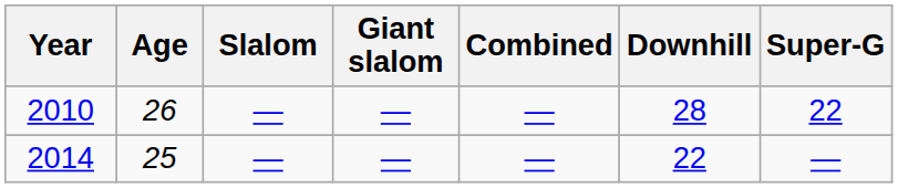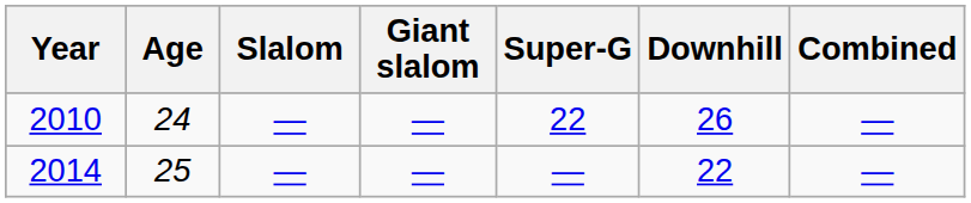 <table class=wikitable style="text-align:center">
 <tr>
 <th>  Year  </th>
 <th> Age </th>
 <th> Slalom </th>
 <th> Giant <br> slalom </th>
+<th>Super-G</th>
+<th>Downhill</th>
 <th>Combined</th>
-<th>Downhill</th>
-<th>Super-G</th>
 </tr>
 <tr>
 <td><a href='#'>2010</a></td>
-<td><em>26</em></td>
+<td><em>24</em></td>
 <td><a href='#'>—</a></td>
 <td><a href='#'>—</a></td>
+<td><a href='#'>22</a></td>
+<td><a href='#'>26</a></td>
 <td><a href='#'>—</a></td>
-<td><a href='#'>28</a></td>
-<td><a href='#'>22</a></td>
 </tr>
 <tr>
 <td><a href='#'>2014</a></td>
 <td><em>25</em></td>
 <td><a href='#'>—</a></td>
 <td><a href='#'>—</a></td>
 <td><a href='#'>—</a></td>
 <td><a href='#'>22</a></td>
 <td><a href='#'>—</a></td>
 </tr>
 </table>
